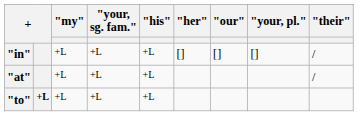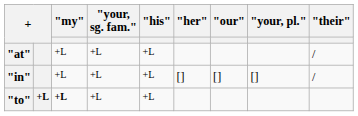 <table class="wikitable">
 <tr>
 <th colspan="2" rowspan="2">+</th>
 <th>"my"</th>
 <th>"your,<br>sg. fam."</th>
 <th>"his"</th>
 <th>"her"</th>
 <th>"our"</th>
 <th>"your, pl."</th>
 <th>"their"</th>
 </tr>
 <tr>
 <th></th>
 <th></th>
 <th></th>
 <th></th>
 <th></th>
 <th></th>
 <th></th>
 </tr>
 <tr>
+<th>"at"</th>
+<th></th>
+<td><sup>+L</sup></td>
+<td><sup>+L</sup></td>
+<td><sup>+L</sup></td>
+<td></td>
+<td></td>
+<td></td>
+<td>/</td>
+</tr>
+<tr>
 <th>"in"</th>
 <th></th>
 <td><sup>+L</sup></td>
 <td><sup>+L</sup></td>
 <td><sup>+L</sup></td>
 <td> []</td>
 <td> []</td>
 <td> []</td>
 <td>/</td>
 </tr>
 <tr>
-<th>"at"</th>
-<th></th>
-<td><sup>+L</sup></td>
-<td><sup>+L</sup></td>
-<td><sup>+L</sup></td>
-<td></td>
-<td></td>
-<td></td>
-<td>/</td>
-</tr>
-<tr>
 <th>"to"</th>
 <th><sup>+L</sup></th>
-<td><sup>+L</sup></td>
+<td><strong><sup>+L</sup></strong></td>
 <td><sup>+L</sup></td>
 <td><sup>+L</sup></td>
 <td></td>
 <td></td>
 <td></td>
 <td></td>
 </tr>
 </table>
